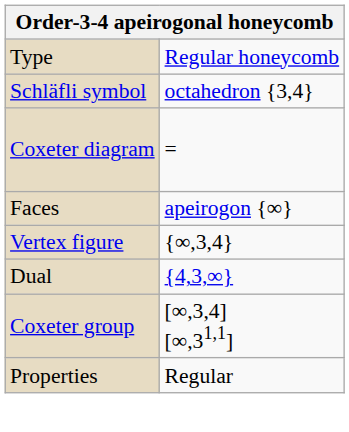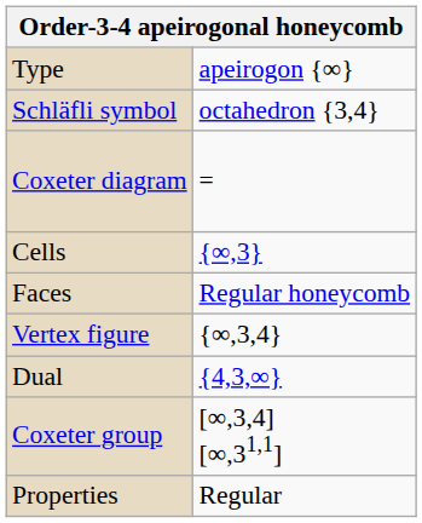 <table class="wikitable" align="right" style="margin-left:10px">
 <tr>
 <th bgcolor=#e7dcc3 colspan=2>Order-3-4 apeirogonal honeycomb</th>
 </tr>
 <tr>
 <td bgcolor=#e7dcc3>Type</td>
-<td><a href='#'>Regular honeycomb</a></td>
+<td><a href='#'>apeirogon</a> {∞}</td>
 </tr>
 <tr>
 <td bgcolor=#e7dcc3><a href='#'>Schläfli symbol</a></td>
 <td><a href='#'>octahedron</a> {3,4}</td>
 </tr>
 <tr>
 <td bgcolor=#e7dcc3><a href='#'>Coxeter diagram</a></td>
 <td><br> = <br><br></td>
 </tr>
 <tr>
+<td bgcolor=#e7dcc3>Cells</td>
+<td><a href='#'>{∞,3}</a> </td>
+</tr>
+<tr>
 <td bgcolor=#e7dcc3>Faces</td>
-<td><a href='#'>apeirogon</a> {∞}</td>
+<td><a href='#'>Regular honeycomb</a></td>
 </tr>
 <tr>
 <td bgcolor=#e7dcc3><a href='#'>Vertex figure</a></td>
 <td>{∞,3,4}</td>
 </tr>
 <tr>
 <td bgcolor=#e7dcc3>Dual</td>
 <td><a href='#'>{4,3,∞}</a></td>
 </tr>
 <tr>
 <td bgcolor=#e7dcc3><a href='#'>Coxeter group</a></td>
 <td>[∞,3,4]<br>[∞,3<sup>1,1</sup>]</td>
 </tr>
 <tr>
 <td bgcolor=#e7dcc3>Properties</td>
 <td>Regular</td>
 </tr>
 </table>
